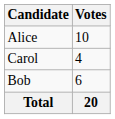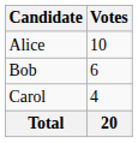 <table class="wikitable">
 <tr>
 <th>Candidate</th>
 <th>Votes</th>
 </tr>
 <tr>
 <td>Alice</td>
 <td>10</td>
 </tr>
 <tr>
+<td>Bob</td>
+<td>6</td>
+</tr>
+<tr>
 <td>Carol</td>
 <td>4</td>
-</tr>
-<tr>
-<td>Bob</td>
-<td>6</td>
 </tr>
 <tr>
 <th>Total</th>
 <th>20</th>
 </tr>
 </table>
